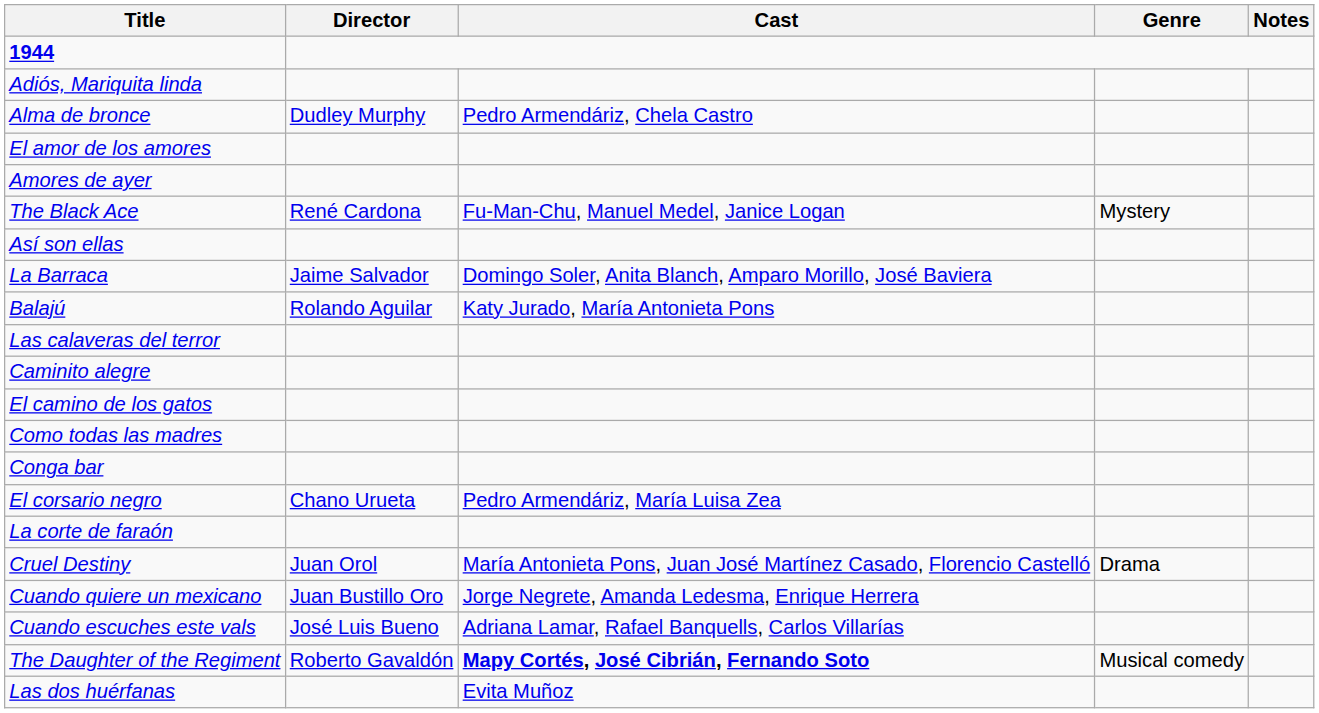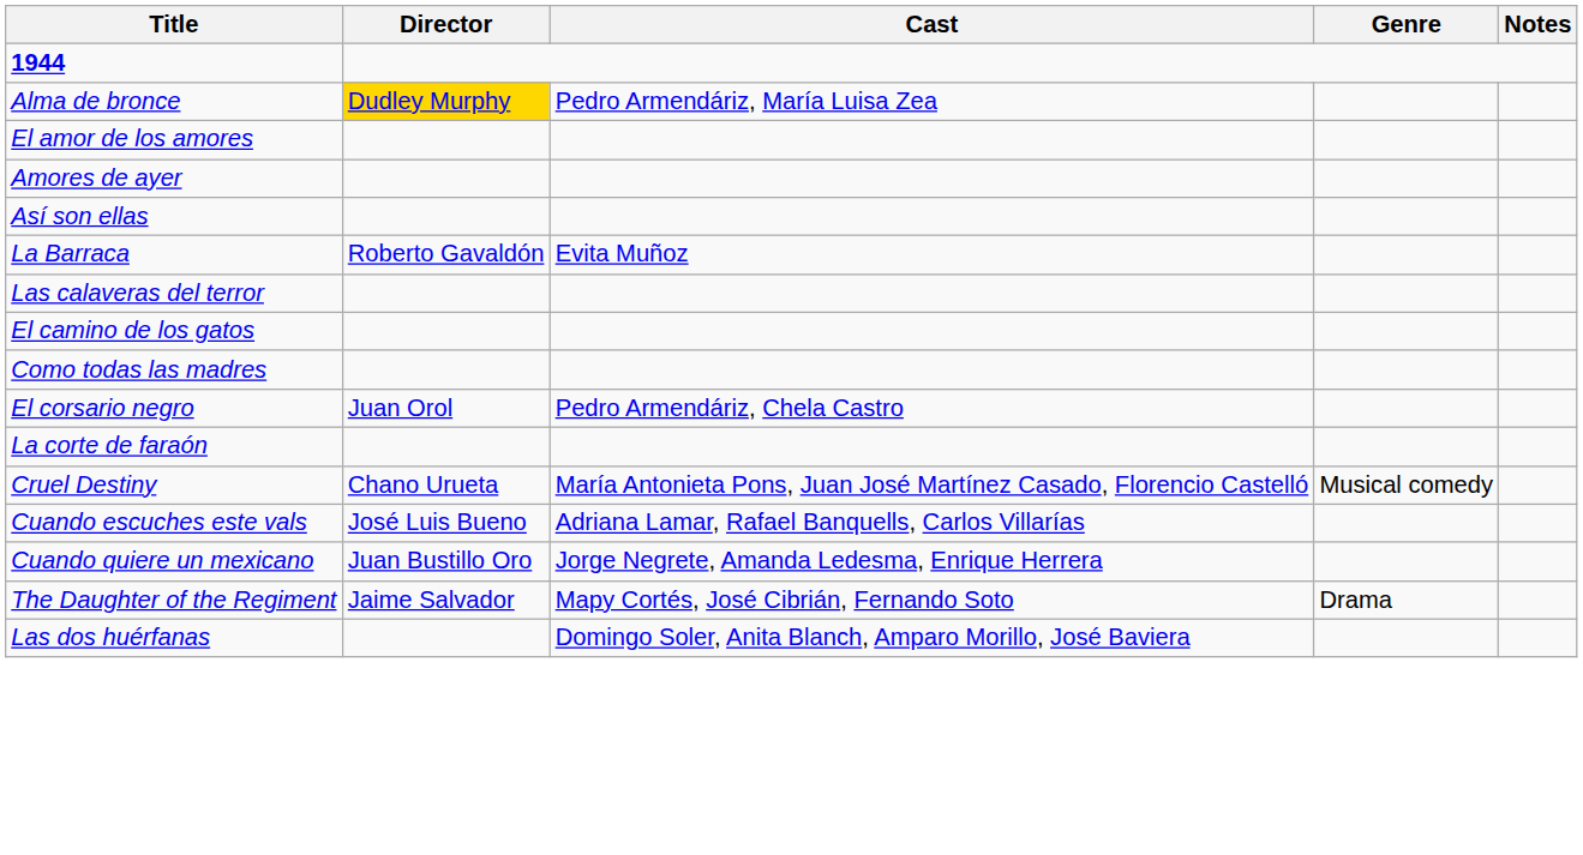 <table class="wikitable">
 <tr>
 <th>Title</th>
 <th>Director</th>
 <th>Cast</th>
 <th>Genre</th>
 <th>Notes</th>
 </tr>
 <tr>
 <td><strong><a href='#'>1944</a></strong></td>
 </tr>
 <tr>
-<td><em><a href='#'>Adiós, Mariquita linda</a></em></td>
-<td></td>
-<td></td>
-<td></td>
-<td></td>
-</tr>
-<tr>
 <td><em><a href='#'>Alma de bronce</a></em></td>
-<td><a href='#'>Dudley Murphy</a></td>
-<td><a href='#'>Pedro Armendáriz</a>, <a href='#'>Chela Castro</a></td>
+<td style="background: gold;"><a href='#'>Dudley Murphy</a></td>
+<td><a href='#'>Pedro Armendáriz</a>, <a href='#'>María Luisa Zea</a></td>
 <td></td>
 <td></td>
 </tr>
 <tr>
 <td><em><a href='#'>El amor de los amores</a></em></td>
 <td></td>
 <td></td>
 <td></td>
 <td></td>
 </tr>
 <tr>
 <td><em><a href='#'>Amores de ayer</a></em></td>
 <td></td>
 <td></td>
 <td></td>
 <td></td>
 </tr>
 <tr>
-<td><em><a href='#'>The Black Ace</a></em></td>
-<td><a href='#'>René Cardona</a></td>
-<td><a href='#'>Fu-Man-Chu</a>, <a href='#'>Manuel Medel</a>, <a href='#'>Janice Logan</a></td>
-<td>Mystery</td>
-<td></td>
-</tr>
-<tr>
 <td><em><a href='#'>Así son ellas</a></em></td>
 <td></td>
 <td></td>
 <td></td>
 <td></td>
 </tr>
 <tr>
 <td><em><a href='#'>La Barraca</a></em></td>
-<td><a href='#'>Jaime Salvador</a></td>
-<td><a href='#'>Domingo Soler</a>, <a href='#'>Anita Blanch</a>, <a href='#'>Amparo Morillo</a>, <a href='#'>José Baviera</a></td>
-<td></td>
-<td></td>
-</tr>
-<tr>
-<td><em><a href='#'>Balajú</a></em></td>
-<td><a href='#'>Rolando Aguilar</a></td>
-<td><a href='#'>Katy Jurado</a>, <a href='#'>María Antonieta Pons</a></td>
+<td><a href='#'>Roberto Gavaldón</a></td>
+<td><a href='#'>Evita Muñoz</a></td>
 <td></td>
 <td></td>
 </tr>
 <tr>
 <td><em><a href='#'>Las calaveras del terror</a></em></td>
-<td></td>
-<td></td>
-<td></td>
-<td></td>
-</tr>
-<tr>
-<td><em><a href='#'>Caminito alegre</a></em></td>
 <td></td>
 <td></td>
 <td></td>
 <td></td>
 </tr>
 <tr>
 <td><em><a href='#'>El camino de los gatos</a></em></td>
 <td></td>
 <td></td>
 <td></td>
 <td></td>
 </tr>
 <tr>
 <td><em><a href='#'>Como todas las madres</a></em></td>
 <td></td>
 <td></td>
 <td></td>
 <td></td>
 </tr>
 <tr>
-<td><em><a href='#'>Conga bar</a></em></td>
-<td></td>
-<td></td>
-<td></td>
-<td></td>
-</tr>
-<tr>
 <td><em><a href='#'>El corsario negro</a></em></td>
-<td><a href='#'>Chano Urueta</a></td>
-<td><a href='#'>Pedro Armendáriz</a>, <a href='#'>María Luisa Zea</a></td>
+<td><a href='#'>Juan Orol</a></td>
+<td><a href='#'>Pedro Armendáriz</a>, <a href='#'>Chela Castro</a></td>
 <td></td>
 <td></td>
 </tr>
 <tr>
 <td><em><a href='#'>La corte de faraón</a></em></td>
 <td></td>
 <td></td>
 <td></td>
 <td></td>
 </tr>
 <tr>
 <td><em><a href='#'>Cruel Destiny</a></em></td>
-<td><a href='#'>Juan Orol</a></td>
+<td><a href='#'>Chano Urueta</a></td>
 <td><a href='#'>María Antonieta Pons</a>, <a href='#'>Juan José Martínez Casado</a>, <a href='#'>Florencio Castelló</a></td>
-<td>Drama</td>
+<td>Musical comedy</td>
+<td></td>
+</tr>
+<tr>
+<td><em><a href='#'>Cuando escuches este vals</a></em></td>
+<td><a href='#'>José Luis Bueno</a></td>
+<td><a href='#'>Adriana Lamar</a>, <a href='#'>Rafael Banquells</a>, <a href='#'>Carlos Villarías</a></td>
+<td></td>
 <td></td>
 </tr>
 <tr>
 <td><em><a href='#'>Cuando quiere un mexicano</a></em></td>
 <td><a href='#'>Juan Bustillo Oro</a></td>
 <td><a href='#'>Jorge Negrete</a>, <a href='#'>Amanda Ledesma</a>, <a href='#'>Enrique Herrera</a></td>
 <td></td>
 <td></td>
 </tr>
 <tr>
-<td><em><a href='#'>Cuando escuches este vals</a></em></td>
-<td><a href='#'>José Luis Bueno</a></td>
-<td><a href='#'>Adriana Lamar</a>, <a href='#'>Rafael Banquells</a>, <a href='#'>Carlos Villarías</a></td>
-<td></td>
-<td></td>
-</tr>
-<tr>
 <td><em><a href='#'>The Daughter of the Regiment</a></em></td>
-<td><a href='#'>Roberto Gavaldón</a></td>
-<td><strong><a href='#'>Mapy Cortés</a>, <a href='#'>José Cibrián</a>, <a href='#'>Fernando Soto</a></strong></td>
-<td>Musical comedy</td>
+<td><a href='#'>Jaime Salvador</a></td>
+<td><a href='#'>Mapy Cortés</a>, <a href='#'>José Cibrián</a>, <a href='#'>Fernando Soto</a></td>
+<td>Drama</td>
 <td></td>
 </tr>
 <tr>
 <td><em><a href='#'>Las dos huérfanas</a></em></td>
 <td></td>
-<td><a href='#'>Evita Muñoz</a></td>
+<td><a href='#'>Domingo Soler</a>, <a href='#'>Anita Blanch</a>, <a href='#'>Amparo Morillo</a>, <a href='#'>José Baviera</a></td>
 <td></td>
 <td></td>
 </tr>
 </table>
